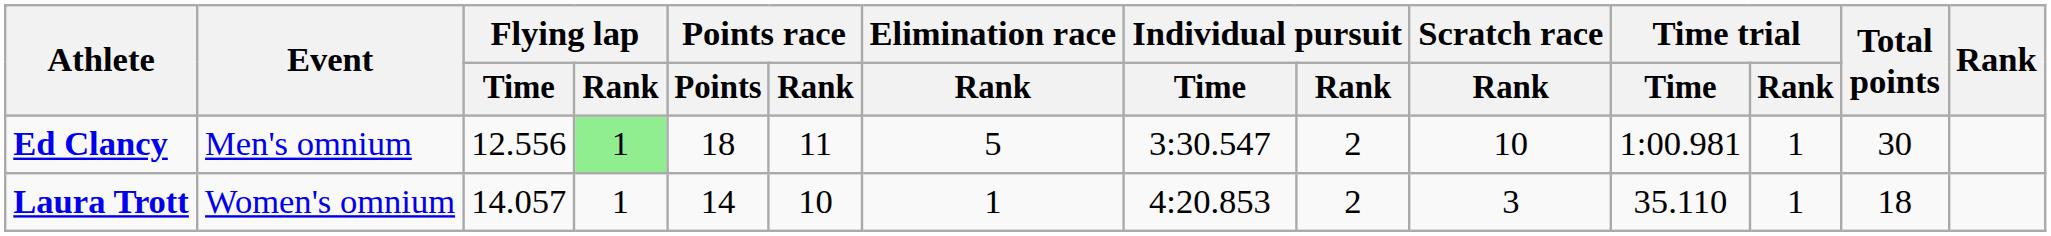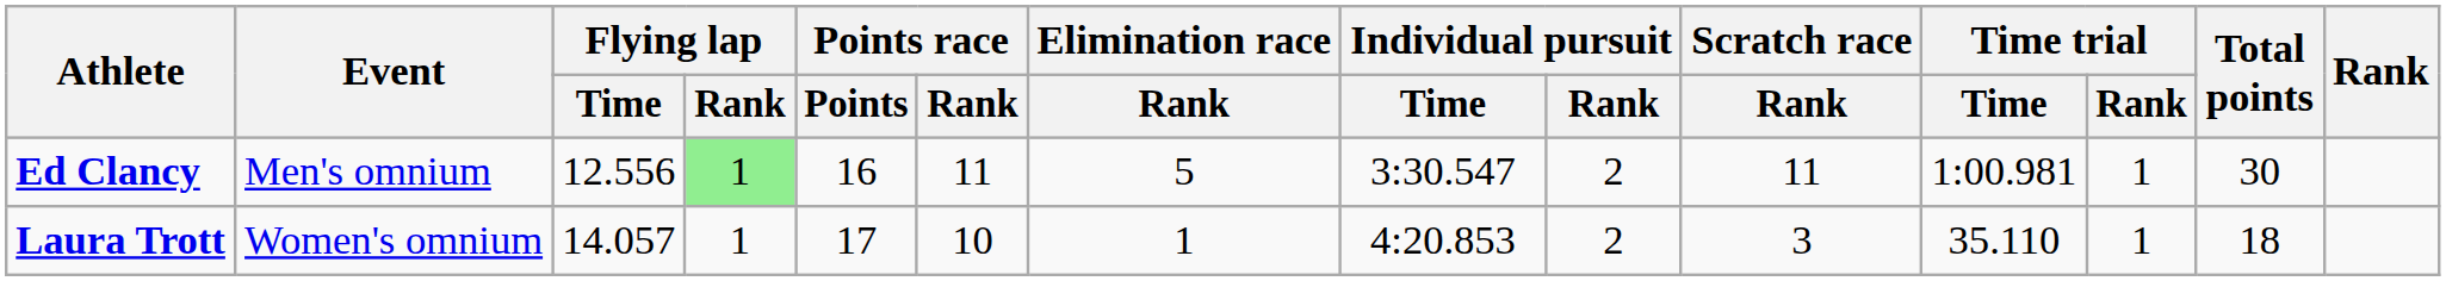 <table class="wikitable" style="font-size:90%;">
 <tr>
 <th rowspan=2>Athlete</th>
 <th rowspan=2>Event</th>
 <th colspan=2>Flying lap</th>
 <th colspan=2>Points race</th>
 <th>Elimination race</th>
 <th colspan=2>Individual pursuit</th>
 <th>Scratch race</th>
 <th colspan=2>Time trial</th>
 <th rowspan=2>Total <br>points</th>
 <th rowspan=2>Rank</th>
 </tr>
 <tr style="font-size:95%">
 <th>Time</th>
 <th>Rank</th>
 <th>Points</th>
 <th>Rank</th>
 <th>Rank</th>
 <th>Time</th>
 <th>Rank</th>
 <th>Rank</th>
 <th>Time</th>
 <th>Rank</th>
 </tr>
 <tr align=center>
 <td align=left><strong><a href='#'>Ed Clancy</a></strong></td>
 <td align=left><a href='#'>Men's omnium</a></td>
 <td>12.556</td>
 <td style="background: lightgreen;">1</td>
-<td>18</td>
+<td>16</td>
 <td>11</td>
 <td>5</td>
 <td>3:30.547</td>
 <td>2</td>
-<td>10</td>
+<td>11</td>
 <td>1:00.981</td>
 <td>1</td>
 <td>30</td>
 <td></td>
 </tr>
 <tr align=center>
 <td align=left><strong><a href='#'>Laura Trott</a></strong></td>
 <td align=left><a href='#'>Women's omnium</a></td>
 <td>14.057</td>
 <td>1</td>
-<td>14</td>
+<td>17</td>
 <td>10</td>
 <td>1</td>
 <td>4:20.853</td>
 <td>2</td>
 <td>3</td>
 <td>35.110</td>
 <td>1</td>
 <td>18</td>
 <td></td>
 </tr>
 </table>
